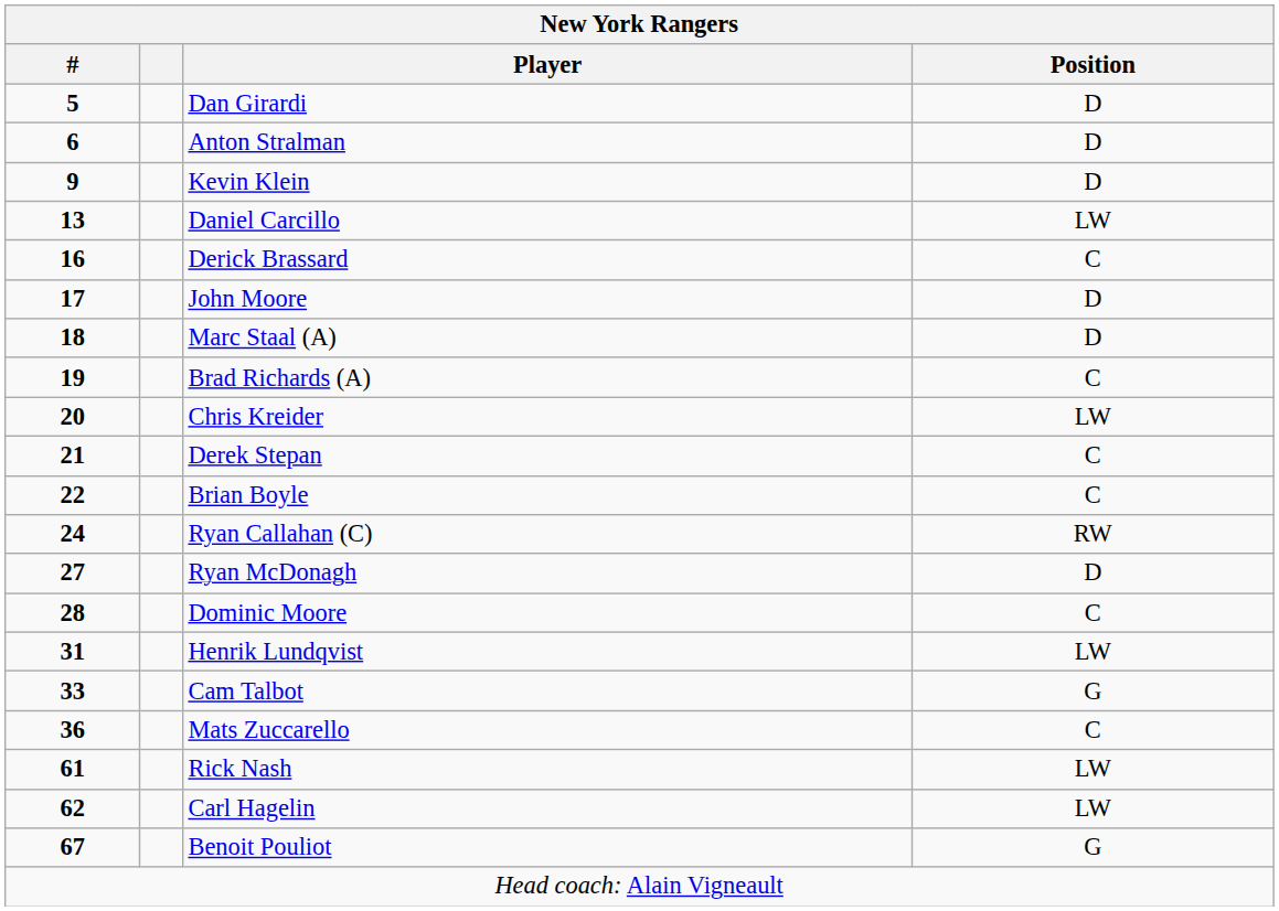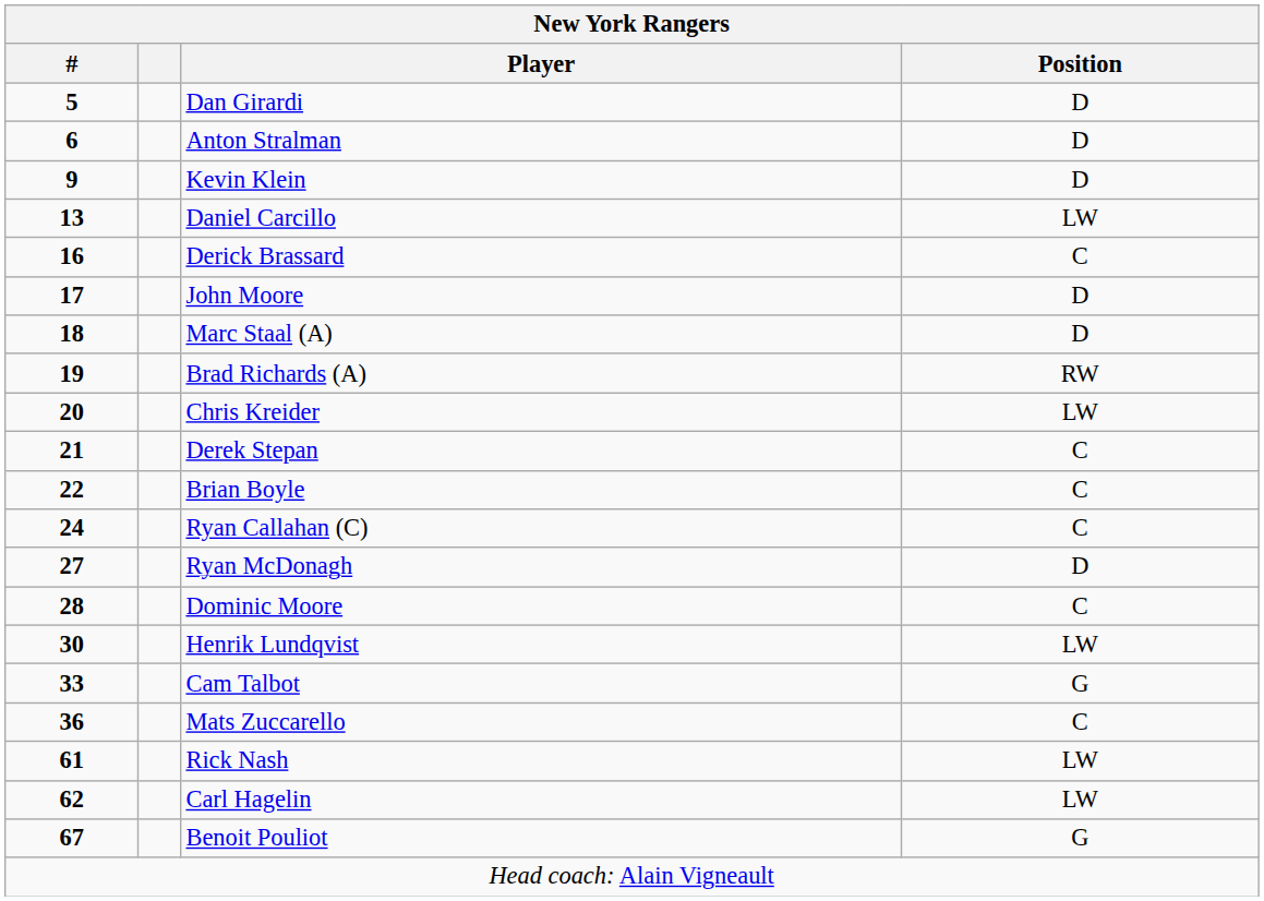 <table class="wikitable" style="width:65%; text-align:center;">
 <tr>
 <th colspan=4>New York Rangers</th>
 </tr>
 <tr>
 <th>#</th>
 <th></th>
 <th>Player</th>
 <th>Position</th>
 </tr>
 <tr>
 <td><strong>5</strong></td>
 <td align=center></td>
 <td align=left><a href='#'>Dan Girardi</a></td>
 <td>D</td>
 </tr>
 <tr>
 <td><strong>6</strong></td>
 <td align=center></td>
 <td align=left><a href='#'>Anton Stralman</a></td>
 <td>D</td>
 </tr>
 <tr>
 <td><strong>9</strong></td>
 <td align=center></td>
 <td align=left><a href='#'>Kevin Klein</a></td>
 <td>D</td>
 </tr>
 <tr>
 <td><strong>13</strong></td>
 <td align=center></td>
 <td align=left><a href='#'>Daniel Carcillo</a></td>
 <td>LW</td>
 </tr>
 <tr>
 <td><strong>16</strong></td>
 <td align=center></td>
 <td align=left><a href='#'>Derick Brassard</a></td>
 <td>C</td>
 </tr>
 <tr>
 <td><strong>17</strong></td>
 <td align=center></td>
 <td align=left><a href='#'>John Moore</a></td>
 <td>D</td>
 </tr>
 <tr>
 <td><strong>18</strong></td>
 <td align=center></td>
 <td align=left><a href='#'>Marc Staal</a> (A)</td>
 <td>D</td>
 </tr>
 <tr>
 <td><strong>19</strong></td>
 <td align=center></td>
 <td align=left><a href='#'>Brad Richards</a> (A)</td>
-<td>C</td>
+<td>RW</td>
 </tr>
 <tr>
 <td><strong>20</strong></td>
 <td align=center></td>
 <td align=left><a href='#'>Chris Kreider</a></td>
 <td>LW</td>
 </tr>
 <tr>
 <td><strong>21</strong></td>
 <td align=center></td>
 <td align=left><a href='#'>Derek Stepan</a></td>
 <td>C</td>
 </tr>
 <tr>
 <td><strong>22</strong></td>
 <td align=center></td>
 <td align=left><a href='#'>Brian Boyle</a></td>
 <td>C</td>
 </tr>
 <tr>
 <td><strong>24</strong></td>
 <td align=center></td>
 <td align=left><a href='#'>Ryan Callahan</a> (C)</td>
-<td>RW</td>
+<td>C</td>
 </tr>
 <tr>
 <td><strong>27</strong></td>
 <td align=center></td>
 <td align=left><a href='#'>Ryan McDonagh</a></td>
 <td>D</td>
 </tr>
 <tr>
 <td><strong>28</strong></td>
 <td align=center></td>
 <td align=left><a href='#'>Dominic Moore</a></td>
 <td>C</td>
 </tr>
 <tr>
-<td><strong>31</strong></td>
+<td><strong>30</strong></td>
 <td align=center></td>
 <td align=left><a href='#'>Henrik Lundqvist</a></td>
 <td>LW</td>
 </tr>
 <tr>
 <td><strong>33</strong></td>
 <td align=center></td>
 <td align=left><a href='#'>Cam Talbot</a></td>
 <td>G</td>
 </tr>
 <tr>
 <td><strong>36</strong></td>
 <td align=center></td>
 <td align=left><a href='#'>Mats Zuccarello</a></td>
 <td>C</td>
 </tr>
 <tr>
 <td><strong>61</strong></td>
 <td align=center></td>
 <td align=left><a href='#'>Rick Nash</a></td>
 <td>LW</td>
 </tr>
 <tr>
 <td><strong>62</strong></td>
 <td align=center></td>
 <td align=left><a href='#'>Carl Hagelin</a></td>
 <td>LW</td>
 </tr>
 <tr>
 <td><strong>67</strong></td>
 <td align=center></td>
 <td align=left><a href='#'>Benoit Pouliot</a></td>
 <td>G</td>
 </tr>
 <tr>
 <td colspan=4><em>Head coach:</em>  <a href='#'>Alain Vigneault</a></td>
 </tr>
 </table>
